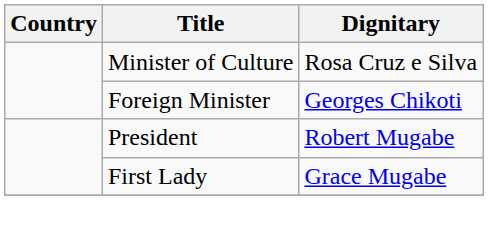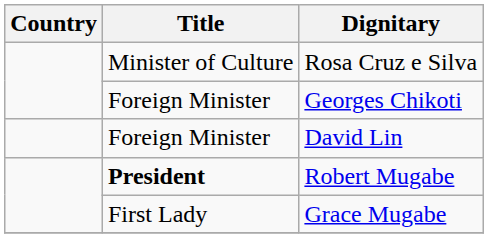 <table class="wikitable sortable">
 <tr>
 <th>Country</th>
 <th>Title</th>
 <th>Dignitary</th>
 </tr>
 <tr>
 <td rowspan="2"></td>
 <td>Minister of Culture</td>
 <td>Rosa Cruz e Silva</td>
 </tr>
 <tr>
 <td>Foreign Minister</td>
 <td><a href='#'>Georges Chikoti</a></td>
 </tr>
 <tr>
+<td></td>
+<td>Foreign Minister</td>
+<td><a href='#'>David Lin</a></td>
+</tr>
+<tr>
 <td rowspan="2"></td>
-<td>President</td>
+<td><strong>President</strong></td>
 <td><a href='#'>Robert Mugabe</a></td>
 </tr>
 <tr>
 <td>First Lady</td>
 <td><a href='#'>Grace Mugabe</a></td>
 </tr>
 <tr>
 </tr>
 </table>
